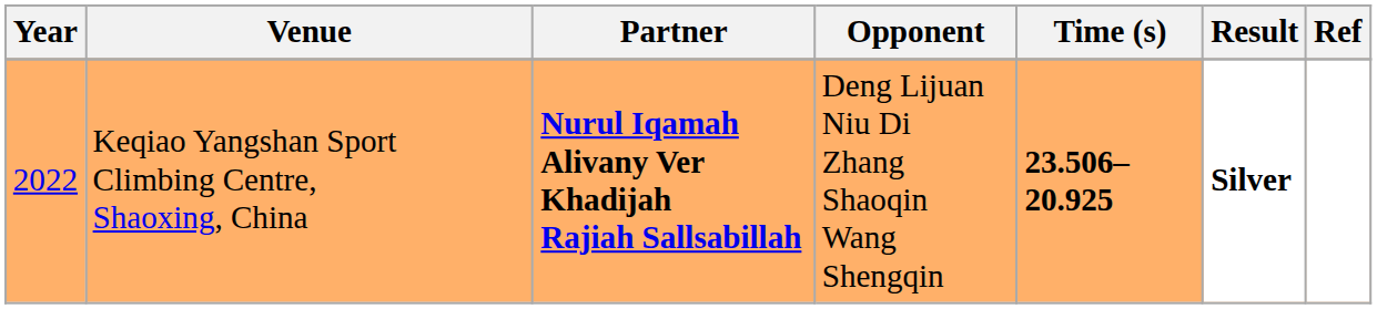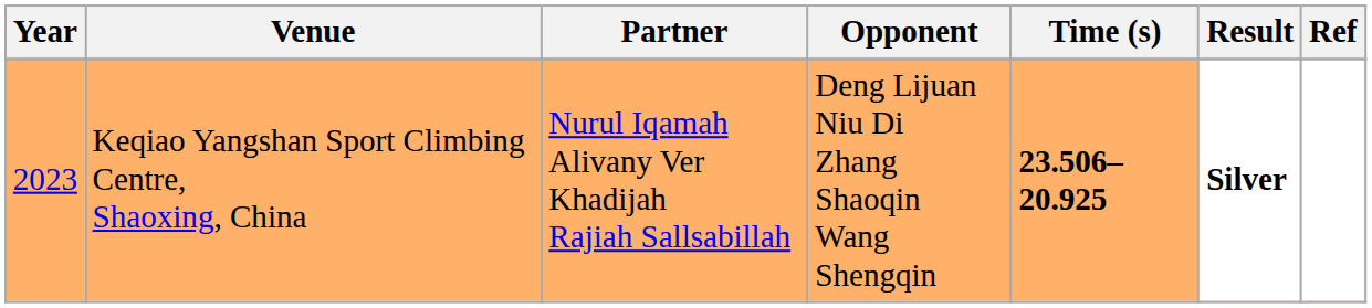 <table class="sortable wikitable" style="font-size: 90%;">
 <tr>
 <th>Year</th>
 <th>Venue</th>
 <th>Partner</th>
 <th>Opponent</th>
 <th>Time (s)</th>
 <th>Result</th>
 <th>Ref</th>
 </tr>
 <tr>
 </tr>
 <tr style="background:#FFB069">
-<td align="center"><a href='#'>2022</a></td>
+<td align="center"><a href='#'>2023</a></td>
 <td align="left">Keqiao Yangshan Sport Climbing Centre,<br> <a href='#'>Shaoxing</a>, China</td>
-<td align="left"><strong> <a href='#'>Nurul Iqamah</a> <br> Alivany Ver Khadijah<br> <a href='#'>Rajiah Sallsabillah</a></strong></td>
+<td align="left"> <a href='#'>Nurul Iqamah</a> <br> Alivany Ver Khadijah<br> <a href='#'>Rajiah Sallsabillah</a></td>
 <td align="left"> Deng Lijuan<br> Niu Di<br> Zhang Shaoqin<br> Wang Shengqin</td>
 <td align="left"><strong>23.506–20.925</strong></td>
 <td style="text-align:left; background:white"> <strong>Silver</strong></td>
 <td style="text-align:center; background:white"></td>
 </tr>
 </table>
